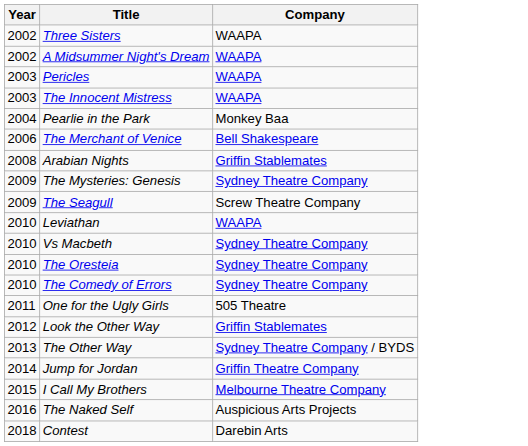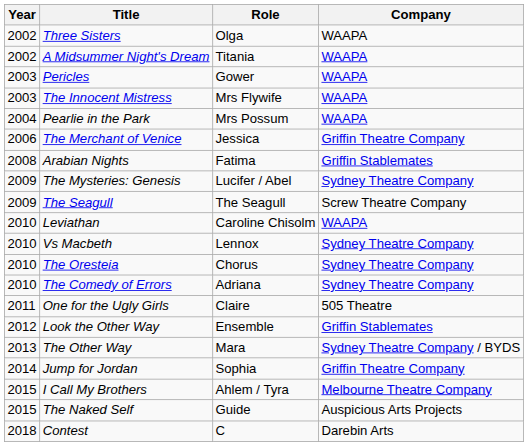 <table class="wikitable">
 <tr>
 <th>Year</th>
 <th>Title</th>
+<th>Role</th>
 <th>Company</th>
 </tr>
 <tr>
 <td>2002</td>
 <td><em><a href='#'>Three Sisters</a></em></td>
+<td>Olga</td>
 <td>WAAPA</td>
 </tr>
 <tr>
 <td>2002</td>
 <td><em><a href='#'>A Midsummer Night's Dream</a></em></td>
+<td>Titania</td>
 <td><a href='#'>WAAPA</a></td>
 </tr>
 <tr>
 <td>2003</td>
 <td><em><a href='#'>Pericles</a></em></td>
+<td>Gower</td>
 <td><a href='#'>WAAPA</a></td>
 </tr>
 <tr>
 <td>2003</td>
 <td><em><a href='#'>The Innocent Mistress</a></em></td>
+<td>Mrs Flywife</td>
 <td><a href='#'>WAAPA</a></td>
 </tr>
 <tr>
 <td>2004</td>
 <td><em>Pearlie in the Park</em></td>
-<td>Monkey Baa</td>
+<td>Mrs Possum</td>
+<td><a href='#'>WAAPA</a></td>
 </tr>
 <tr>
 <td>2006</td>
 <td><em><a href='#'>The Merchant of Venice</a></em></td>
-<td><a href='#'>Bell Shakespeare</a></td>
+<td>Jessica</td>
+<td><a href='#'>Griffin Theatre Company</a></td>
 </tr>
 <tr>
 <td>2008</td>
 <td><em>Arabian Nights</em></td>
+<td>Fatima</td>
 <td><a href='#'>Griffin Stablemates</a></td>
 </tr>
 <tr>
 <td>2009</td>
 <td><em>The Mysteries: Genesis</em></td>
+<td>Lucifer / Abel</td>
 <td><a href='#'>Sydney Theatre Company</a></td>
 </tr>
 <tr>
 <td>2009</td>
 <td><em><a href='#'>The Seagull</a></em></td>
+<td>The Seagull</td>
 <td>Screw Theatre Company</td>
 </tr>
 <tr>
 <td>2010</td>
 <td><em>Leviathan</em></td>
+<td>Caroline Chisolm</td>
 <td><a href='#'>WAAPA</a></td>
 </tr>
 <tr>
 <td>2010</td>
 <td><em>Vs Macbeth</em></td>
+<td>Lennox</td>
 <td><a href='#'>Sydney Theatre Company</a></td>
 </tr>
 <tr>
 <td>2010</td>
 <td><em><a href='#'>The Oresteia</a></em></td>
+<td>Chorus</td>
 <td><a href='#'>Sydney Theatre Company</a></td>
 </tr>
 <tr>
 <td>2010</td>
 <td><em><a href='#'>The Comedy of Errors</a></em></td>
+<td>Adriana</td>
 <td><a href='#'>Sydney Theatre Company</a></td>
 </tr>
 <tr>
 <td>2011</td>
 <td><em>One for the Ugly Girls</em></td>
+<td>Claire</td>
 <td>505 Theatre</td>
 </tr>
 <tr>
 <td>2012</td>
 <td><em>Look the Other Way</em></td>
+<td>Ensemble</td>
 <td><a href='#'>Griffin Stablemates</a></td>
 </tr>
 <tr>
 <td>2013</td>
 <td><em>The Other Way</em></td>
+<td>Mara</td>
 <td><a href='#'>Sydney Theatre Company</a> / BYDS</td>
 </tr>
 <tr>
 <td>2014</td>
 <td><em>Jump for Jordan</em></td>
+<td>Sophia</td>
 <td><a href='#'>Griffin Theatre Company</a></td>
 </tr>
 <tr>
 <td>2015</td>
 <td><em>I Call My Brothers</em></td>
+<td>Ahlem / Tyra</td>
 <td><a href='#'>Melbourne Theatre Company</a></td>
 </tr>
 <tr>
-<td>2016</td>
+<td>2015</td>
 <td><em>The Naked Self</em></td>
+<td>Guide</td>
 <td>Auspicious Arts Projects</td>
 </tr>
 <tr>
 <td>2018</td>
 <td><em>Contest</em></td>
+<td>C</td>
 <td>Darebin Arts</td>
 </tr>
 </table>
